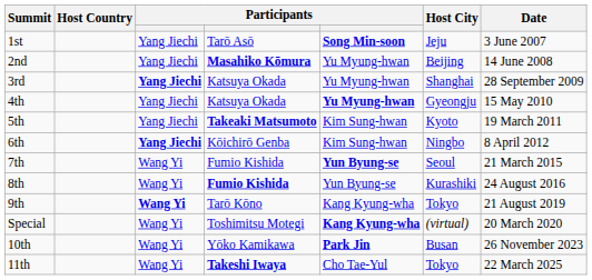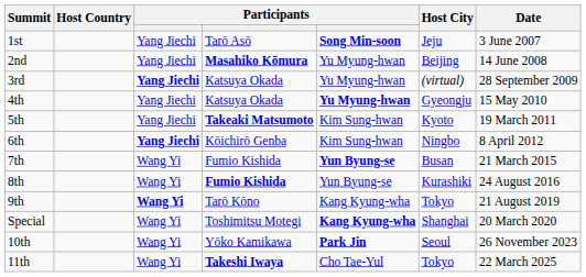 <table class="wikitable">
 <tr>
 <th rowspan=2>Summit</th>
 <th rowspan=2>Host Country</th>
 <th colspan=3>Participants</th>
 <th rowspan=2>Host City</th>
 <th rowspan=2>Date</th>
 </tr>
 <tr>
 <th></th>
 <th></th>
 <th></th>
 </tr>
 <tr>
 <td>1st</td>
 <td></td>
 <td><a href='#'>Yang Jiechi</a></td>
 <td><a href='#'>Tarō Asō</a></td>
 <td><strong><a href='#'>Song Min-soon</a></strong></td>
 <td><a href='#'>Jeju</a></td>
 <td>3 June 2007</td>
 </tr>
 <tr>
 <td>2nd</td>
 <td></td>
 <td><a href='#'>Yang Jiechi</a></td>
 <td><strong><a href='#'>Masahiko Kōmura</a></strong></td>
 <td><a href='#'>Yu Myung-hwan</a></td>
 <td><a href='#'>Beijing</a></td>
 <td>14 June 2008</td>
 </tr>
 <tr>
 <td>3rd</td>
 <td></td>
 <td><strong><a href='#'>Yang Jiechi</a></strong></td>
 <td><a href='#'>Katsuya Okada</a></td>
 <td><a href='#'>Yu Myung-hwan</a></td>
-<td><a href='#'>Shanghai</a></td>
+<td><em>(virtual)</em></td>
 <td>28 September 2009</td>
 </tr>
 <tr>
 <td>4th</td>
 <td></td>
 <td><a href='#'>Yang Jiechi</a></td>
 <td><a href='#'>Katsuya Okada</a></td>
 <td><strong><a href='#'>Yu Myung-hwan</a></strong></td>
 <td><a href='#'>Gyeongju</a></td>
 <td>15 May 2010</td>
 </tr>
 <tr>
 <td>5th</td>
 <td></td>
 <td><a href='#'>Yang Jiechi</a></td>
 <td><strong><a href='#'>Takeaki Matsumoto</a></strong></td>
 <td><a href='#'>Kim Sung-hwan</a></td>
 <td><a href='#'>Kyoto</a></td>
 <td>19 March 2011</td>
 </tr>
 <tr>
 <td>6th</td>
 <td></td>
 <td><strong><a href='#'>Yang Jiechi</a></strong></td>
 <td><a href='#'>Kōichirō Genba</a></td>
 <td><a href='#'>Kim Sung-hwan</a></td>
 <td><a href='#'>Ningbo</a></td>
 <td>8 April 2012</td>
 </tr>
 <tr>
 <td>7th</td>
 <td></td>
 <td><a href='#'>Wang Yi</a></td>
 <td><a href='#'>Fumio Kishida</a></td>
 <td><strong><a href='#'>Yun Byung-se</a></strong></td>
-<td><a href='#'>Seoul</a></td>
+<td><a href='#'>Busan</a></td>
 <td>21 March 2015</td>
 </tr>
 <tr>
 <td>8th</td>
 <td></td>
 <td><a href='#'>Wang Yi</a></td>
 <td><strong><a href='#'>Fumio Kishida</a></strong></td>
 <td><a href='#'>Yun Byung-se</a></td>
 <td><a href='#'>Kurashiki</a></td>
 <td>24 August 2016</td>
 </tr>
 <tr>
 <td>9th</td>
 <td></td>
 <td><strong><a href='#'>Wang Yi</a></strong></td>
 <td><a href='#'>Tarō Kōno</a></td>
 <td><a href='#'>Kang Kyung-wha</a></td>
 <td><a href='#'>Tokyo</a></td>
 <td>21 August 2019</td>
 </tr>
 <tr>
 <td>Special</td>
 <td></td>
 <td><a href='#'>Wang Yi</a></td>
 <td><a href='#'>Toshimitsu Motegi</a></td>
 <td><strong><a href='#'>Kang Kyung-wha</a></strong></td>
-<td><em>(virtual)</em></td>
+<td><a href='#'>Shanghai</a></td>
 <td>20 March 2020</td>
 </tr>
 <tr>
 <td>10th</td>
 <td></td>
 <td><a href='#'>Wang Yi</a></td>
 <td><a href='#'>Yōko Kamikawa</a></td>
 <td><strong><a href='#'>Park Jin</a></strong></td>
-<td><a href='#'>Busan</a></td>
+<td><a href='#'>Seoul</a></td>
 <td>26 November 2023</td>
 </tr>
 <tr>
 <td>11th</td>
 <td></td>
 <td><a href='#'>Wang Yi</a></td>
 <td><a href='#'><strong>Takeshi Iwaya</strong></a></td>
 <td><a href='#'>Cho Tae-Yul</a></td>
 <td><a href='#'>Tokyo</a></td>
 <td>22 March 2025</td>
 </tr>
 </table>
